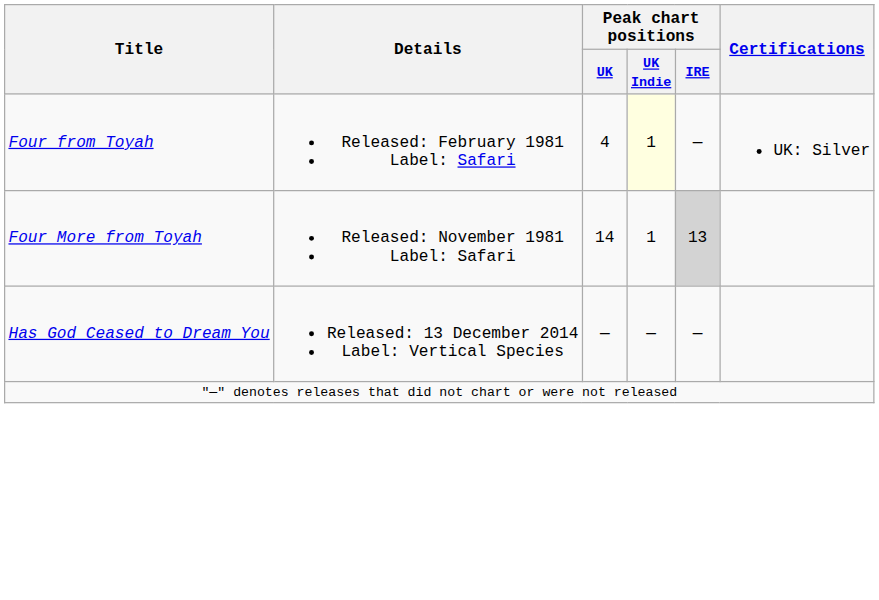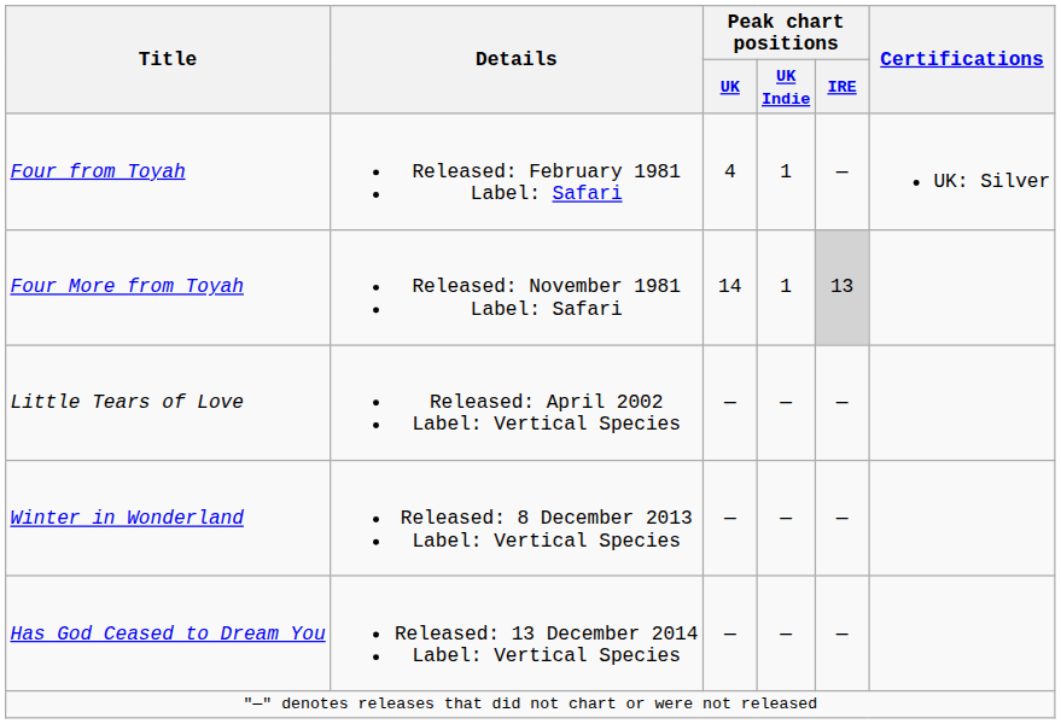 <table class="wikitable" style="text-align:center">
 <tr>
 <th rowspan="2">Title</th>
 <th rowspan="2">Details</th>
 <th colspan="3">Peak chart positions</th>
 <th rowspan="2"><a href='#'>Certifications</a></th>
 </tr>
 <tr>
 <th width="30"><small><a href='#'>UK</a></small><br></th>
 <th width="30"><small><a href='#'>UK<br>Indie</a></small><br></th>
 <th width="30"><small><a href='#'>IRE</a></small><br></th>
 </tr>
 <tr>
 <td align="left"><em><a href='#'>Four from Toyah</a></em></td>
 <td><br><ul><li>Released: February 1981</li><li>Label: <a href='#'>Safari</a></li></ul></td>
 <td>4</td>
-<td style="background: lightyellow;">1</td>
+<td>1</td>
 <td>—</td>
 <td><br><ul><li>UK: Silver</li></ul></td>
 </tr>
 <tr>
 <td align="left"><em><a href='#'>Four More from Toyah</a></em></td>
 <td><br><ul><li>Released: November 1981</li><li>Label: Safari</li></ul></td>
 <td>14</td>
 <td>1</td>
 <td style="background: lightgrey;">13</td>
+<td></td>
+</tr>
+<tr>
+<td align="left"><em>Little Tears of Love</em></td>
+<td><br><ul><li>Released: April 2002</li><li>Label: Vertical Species</li></ul></td>
+<td>—</td>
+<td>—</td>
+<td>—</td>
+<td></td>
+</tr>
+<tr>
+<td align="left"><em><a href='#'>Winter in Wonderland</a></em></td>
+<td><br><ul><li>Released: 8 December 2013</li><li>Label: Vertical Species</li></ul></td>
+<td>—</td>
+<td>—</td>
+<td>—</td>
 <td></td>
 </tr>
 <tr>
 <td align="left"><em><a href='#'>Has God Ceased to Dream You</a></em></td>
 <td><br><ul><li>Released: 13 December 2014</li><li>Label: Vertical Species</li></ul></td>
 <td>—</td>
 <td>—</td>
 <td>—</td>
 <td></td>
 </tr>
 <tr>
 <td colspan="6" style="font-size:8pt">"—" denotes releases that did not chart or were not released</td>
 </tr>
 </table>
